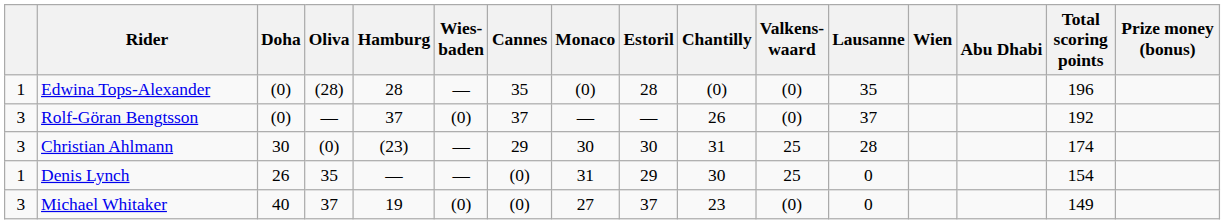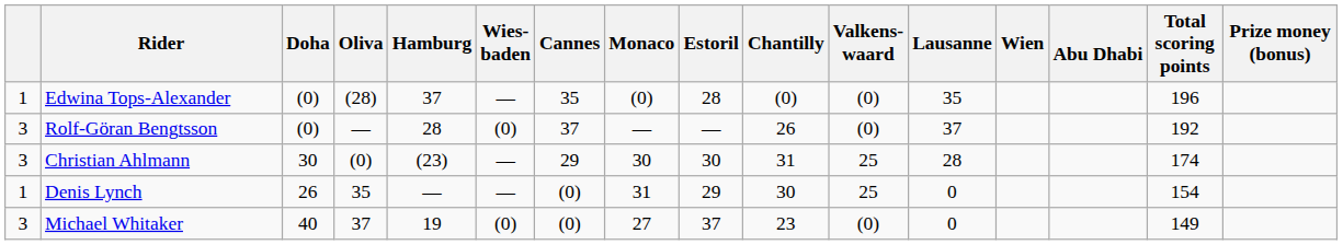 <table class="wikitable" style="font-size: 90%">
 <tr>
 <th width=20></th>
 <th width=175>Rider</th>
 <th> Doha</th>
 <th> Oliva</th>
 <th> Hamburg</th>
 <th> Wies-<br>baden</th>
 <th> Cannes</th>
 <th> Monaco</th>
 <th> Estoril</th>
 <th> Chantilly</th>
 <th> Valkens-<br>waard</th>
 <th> Lausanne</th>
 <th> Wien</th>
 <th> <br>Abu Dhabi</th>
 <th width=50>Total<br>scoring<br>points</th>
 <th width=80>Prize money<br>(bonus)</th>
 </tr>
 <tr>
 <td align=center>1</td>
 <td> <a href='#'>Edwina Tops-Alexander</a></td>
 <td align=center>(0)</td>
 <td align=center>(28)</td>
-<td align=center>28</td>
+<td align=center>37</td>
 <td align=center>—</td>
 <td align=center>35</td>
 <td align=center>(0)</td>
 <td align=center>28</td>
 <td align=center>(0)</td>
 <td align=center>(0)</td>
 <td align=center>35</td>
 <td align=center></td>
 <td align=center></td>
 <td align=center>196</td>
 <td align=center></td>
 </tr>
 <tr>
 <td align=center>3</td>
 <td> <a href='#'>Rolf-Göran Bengtsson</a></td>
 <td align=center>(0)</td>
 <td align=center>—</td>
-<td align=center>37</td>
+<td align=center>28</td>
 <td align=center>(0)</td>
 <td align=center>37</td>
 <td align=center>—</td>
 <td align=center>—</td>
 <td align=center>26</td>
 <td align=center>(0)</td>
 <td align=center>37</td>
 <td align=center></td>
 <td align=center></td>
 <td align=center>192</td>
 <td align=center></td>
 </tr>
 <tr>
 <td align=center>3</td>
 <td> <a href='#'>Christian Ahlmann</a></td>
 <td align=center>30</td>
 <td align=center>(0)</td>
 <td align=center>(23)</td>
 <td align=center>—</td>
 <td align=center>29</td>
 <td align=center>30</td>
 <td align=center>30</td>
 <td align=center>31</td>
 <td align=center>25</td>
 <td align=center>28</td>
 <td align=center></td>
 <td align=center></td>
 <td align=center>174</td>
 <td align=center></td>
 </tr>
 <tr>
 <td align=center>1</td>
 <td> <a href='#'>Denis Lynch</a></td>
 <td align=center>26</td>
 <td align=center>35</td>
 <td align=center>—</td>
 <td align=center>—</td>
 <td align=center>(0)</td>
 <td align=center>31</td>
 <td align=center>29</td>
 <td align=center>30</td>
 <td align=center>25</td>
 <td align=center>0</td>
 <td align=center></td>
 <td align=center></td>
 <td align=center>154</td>
 <td align=center></td>
 </tr>
 <tr>
 <td align=center>3</td>
 <td> <a href='#'>Michael Whitaker</a></td>
 <td align=center>40</td>
 <td align=center>37</td>
 <td align=center>19</td>
 <td align=center>(0)</td>
 <td align=center>(0)</td>
 <td align=center>27</td>
 <td align=center>37</td>
 <td align=center>23</td>
 <td align=center>(0)</td>
 <td align=center>0</td>
 <td align=center></td>
 <td align=center></td>
 <td align=center>149</td>
 <td align=center></td>
 </tr>
 </table>
